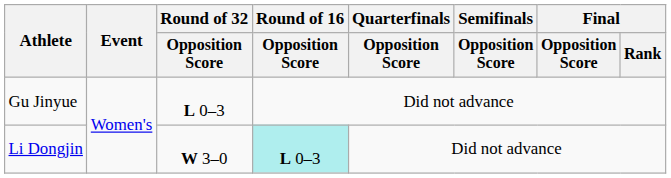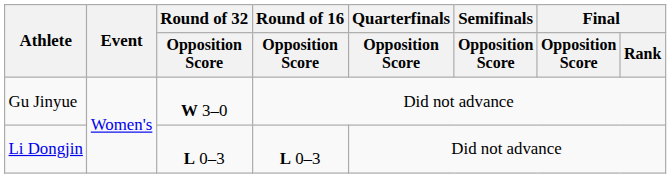 <table class=wikitable style="font-size:90%; text-align:center;">
 <tr>
 <th rowspan="2">Athlete</th>
 <th rowspan="2">Event</th>
 <th>Round of 32</th>
 <th>Round of 16</th>
 <th>Quarterfinals</th>
 <th>Semifinals</th>
 <th colspan=2>Final</th>
 </tr>
 <tr style="font-size:95%">
 <th>Opposition<br>Score</th>
 <th>Opposition<br>Score</th>
 <th>Opposition<br>Score</th>
 <th>Opposition<br>Score</th>
 <th>Opposition<br>Score</th>
 <th>Rank</th>
 </tr>
 <tr>
 <td align=left>Gu Jinyue</td>
 <td align=left rowspan=2><a href='#'>Women's</a></td>
-<td><br><strong>L</strong> 0–3</td>
+<td><br><strong>W</strong> 3–0</td>
 <td colspan=5>Did not advance</td>
 </tr>
 <tr>
 <td align=left><a href='#'>Li Dongjin</a></td>
-<td><br><strong>W</strong> 3–0</td>
-<td style="background: paleturquoise;"><br><strong>L</strong> 0–3</td>
+<td><br><strong>L</strong> 0–3</td>
+<td><br><strong>L</strong> 0–3</td>
 <td colspan=4>Did not advance</td>
 </tr>
 </table>
